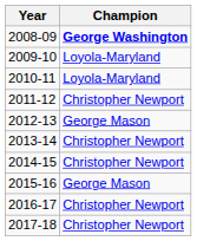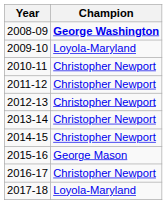 <table class="wikitable">
 <tr>
 <th>Year</th>
 <th>Champion</th>
 </tr>
 <tr>
 <td>2008-09</td>
 <td><strong><a href='#'>George Washington</a></strong></td>
 </tr>
 <tr>
 <td>2009-10</td>
 <td><a href='#'>Loyola-Maryland</a></td>
 </tr>
 <tr>
 <td>2010-11</td>
-<td><a href='#'>Loyola-Maryland</a></td>
+<td><a href='#'>Christopher Newport</a></td>
 </tr>
 <tr>
 <td>2011-12</td>
 <td><a href='#'>Christopher Newport</a></td>
 </tr>
 <tr>
 <td>2012-13</td>
-<td><a href='#'>George Mason</a></td>
+<td><a href='#'>Christopher Newport</a></td>
 </tr>
 <tr>
 <td>2013-14</td>
 <td><a href='#'>Christopher Newport</a></td>
 </tr>
 <tr>
 <td>2014-15</td>
 <td><a href='#'>Christopher Newport</a></td>
 </tr>
 <tr>
 <td>2015-16</td>
 <td><a href='#'>George Mason</a></td>
 </tr>
 <tr>
 <td>2016-17</td>
 <td><a href='#'>Christopher Newport</a></td>
 </tr>
 <tr>
 <td>2017-18</td>
-<td><a href='#'>Christopher Newport</a></td>
+<td><a href='#'>Loyola-Maryland</a></td>
 </tr>
 </table>
